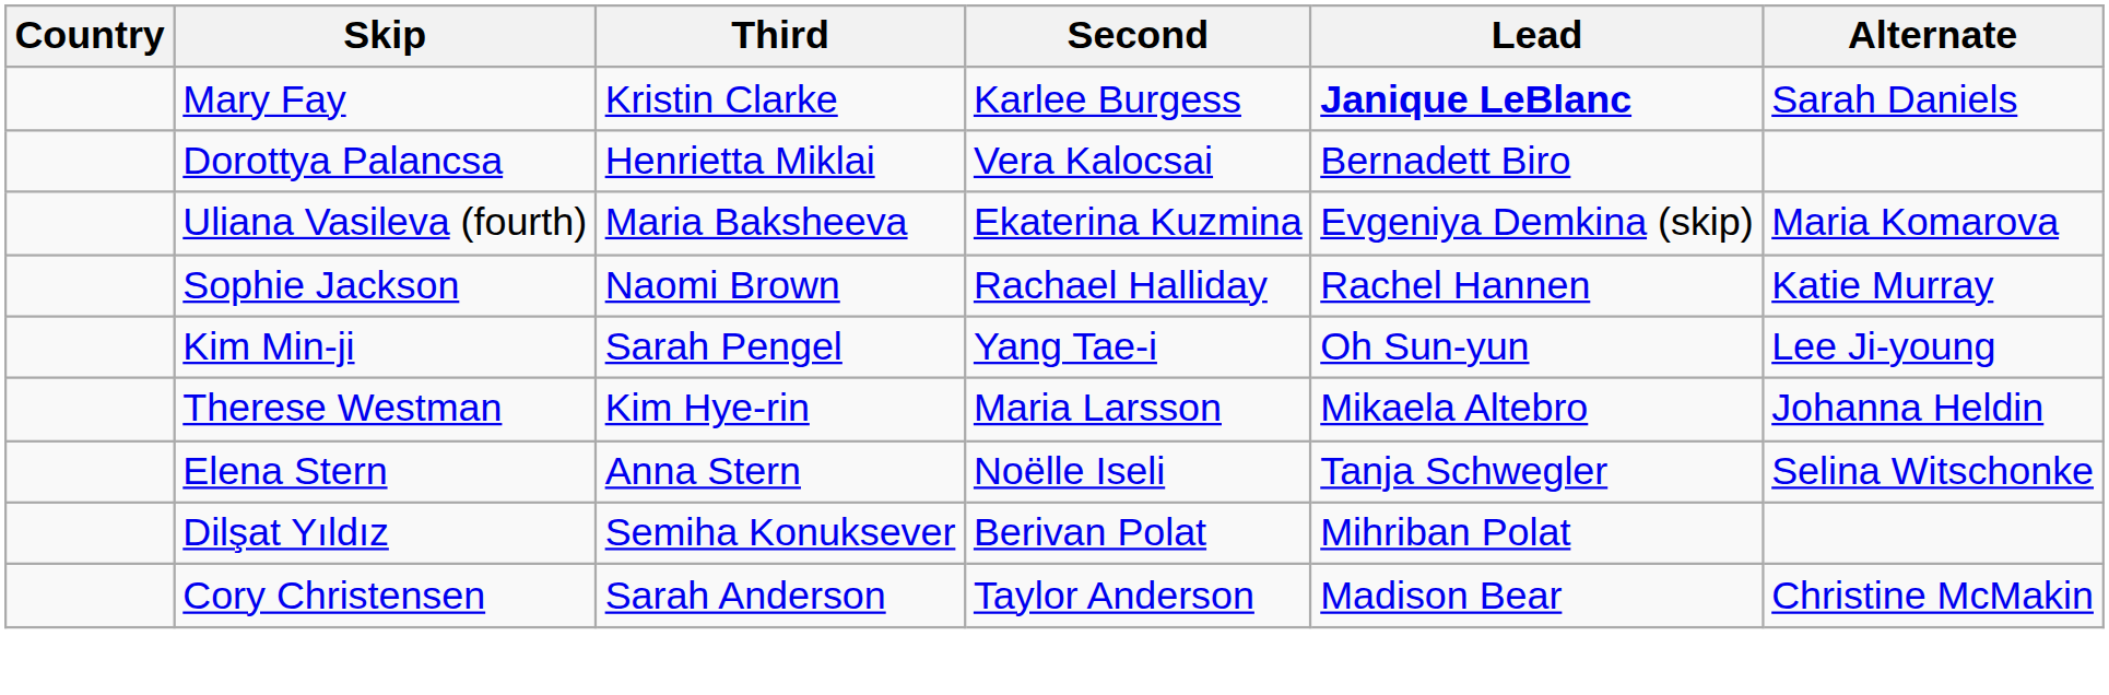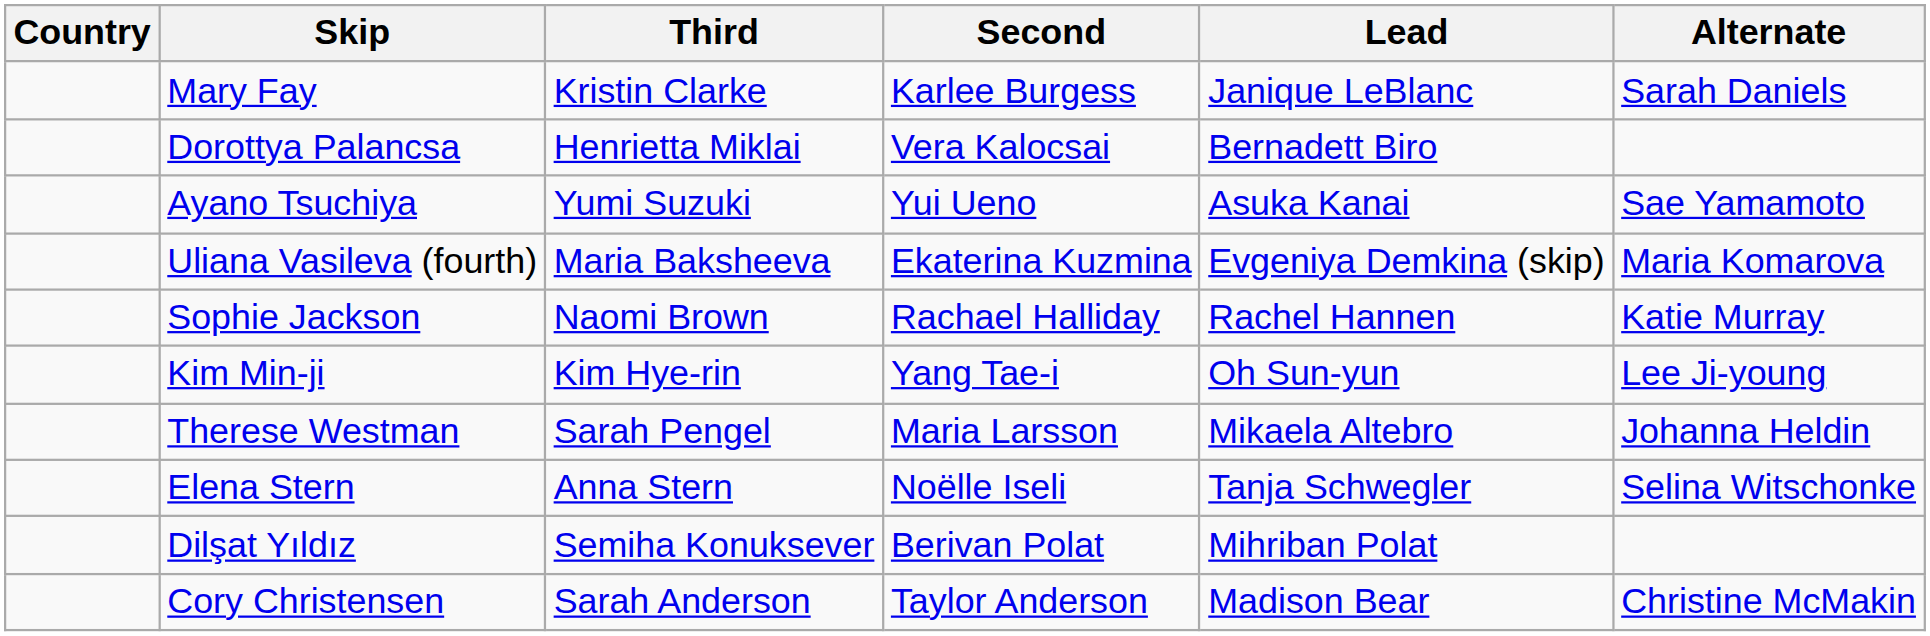 <table class=wikitable>
 <tr>
 <th>Country</th>
 <th>Skip</th>
 <th>Third</th>
 <th>Second</th>
 <th>Lead</th>
 <th>Alternate</th>
 </tr>
 <tr>
 <td></td>
 <td><a href='#'>Mary Fay</a></td>
 <td><a href='#'>Kristin Clarke</a></td>
 <td><a href='#'>Karlee Burgess</a></td>
-<td><strong><a href='#'>Janique LeBlanc</a></strong></td>
+<td><a href='#'>Janique LeBlanc</a></td>
 <td><a href='#'>Sarah Daniels</a></td>
 </tr>
 <tr>
 <td></td>
 <td><a href='#'>Dorottya Palancsa</a></td>
 <td><a href='#'>Henrietta Miklai</a></td>
 <td><a href='#'>Vera Kalocsai</a></td>
 <td><a href='#'>Bernadett Biro</a></td>
 <td></td>
+</tr>
+<tr>
+<td></td>
+<td><a href='#'>Ayano Tsuchiya</a></td>
+<td><a href='#'>Yumi Suzuki</a></td>
+<td><a href='#'>Yui Ueno</a></td>
+<td><a href='#'>Asuka Kanai</a></td>
+<td><a href='#'>Sae Yamamoto</a></td>
 </tr>
 <tr>
 <td></td>
 <td><a href='#'>Uliana Vasileva</a> (fourth)</td>
 <td><a href='#'>Maria Baksheeva</a></td>
 <td><a href='#'>Ekaterina Kuzmina</a></td>
 <td><a href='#'>Evgeniya Demkina</a> (skip)</td>
 <td><a href='#'>Maria Komarova</a></td>
 </tr>
 <tr>
 <td></td>
 <td><a href='#'>Sophie Jackson</a></td>
 <td><a href='#'>Naomi Brown</a></td>
 <td><a href='#'>Rachael Halliday</a></td>
 <td><a href='#'>Rachel Hannen</a></td>
 <td><a href='#'>Katie Murray</a></td>
 </tr>
 <tr>
 <td></td>
 <td><a href='#'>Kim Min-ji</a></td>
-<td><a href='#'>Sarah Pengel</a></td>
+<td><a href='#'>Kim Hye-rin</a></td>
 <td><a href='#'>Yang Tae-i</a></td>
 <td><a href='#'>Oh Sun-yun</a></td>
 <td><a href='#'>Lee Ji-young</a></td>
 </tr>
 <tr>
 <td></td>
 <td><a href='#'>Therese Westman</a></td>
-<td><a href='#'>Kim Hye-rin</a></td>
+<td><a href='#'>Sarah Pengel</a></td>
 <td><a href='#'>Maria Larsson</a></td>
 <td><a href='#'>Mikaela Altebro</a></td>
 <td><a href='#'>Johanna Heldin</a></td>
 </tr>
 <tr>
 <td></td>
 <td><a href='#'>Elena Stern</a></td>
 <td><a href='#'>Anna Stern</a></td>
 <td><a href='#'>Noëlle Iseli</a></td>
 <td><a href='#'>Tanja Schwegler</a></td>
 <td><a href='#'>Selina Witschonke</a></td>
 </tr>
 <tr>
 <td></td>
 <td><a href='#'>Dilşat Yıldız</a></td>
 <td><a href='#'>Semiha Konuksever</a></td>
 <td><a href='#'>Berivan Polat</a></td>
 <td><a href='#'>Mihriban Polat</a></td>
 <td></td>
 </tr>
 <tr>
 <td></td>
 <td><a href='#'>Cory Christensen</a></td>
 <td><a href='#'>Sarah Anderson</a></td>
 <td><a href='#'>Taylor Anderson</a></td>
 <td><a href='#'>Madison Bear</a></td>
 <td><a href='#'>Christine McMakin</a></td>
 </tr>
 </table>
